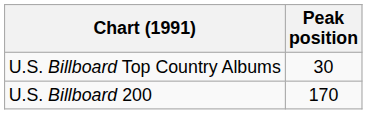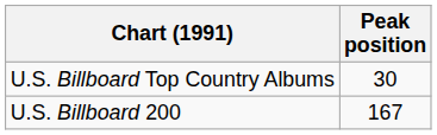 <table class="wikitable">
 <tr>
 <th>Chart (1991)</th>
 <th>Peak<br>position</th>
 </tr>
 <tr>
 <td>U.S. <em>Billboard</em> Top Country Albums</td>
 <td align="center">30</td>
 </tr>
 <tr>
 <td>U.S. <em>Billboard</em> 200</td>
-<td align="center">170</td>
+<td align="center">167</td>
 </tr>
 </table>
